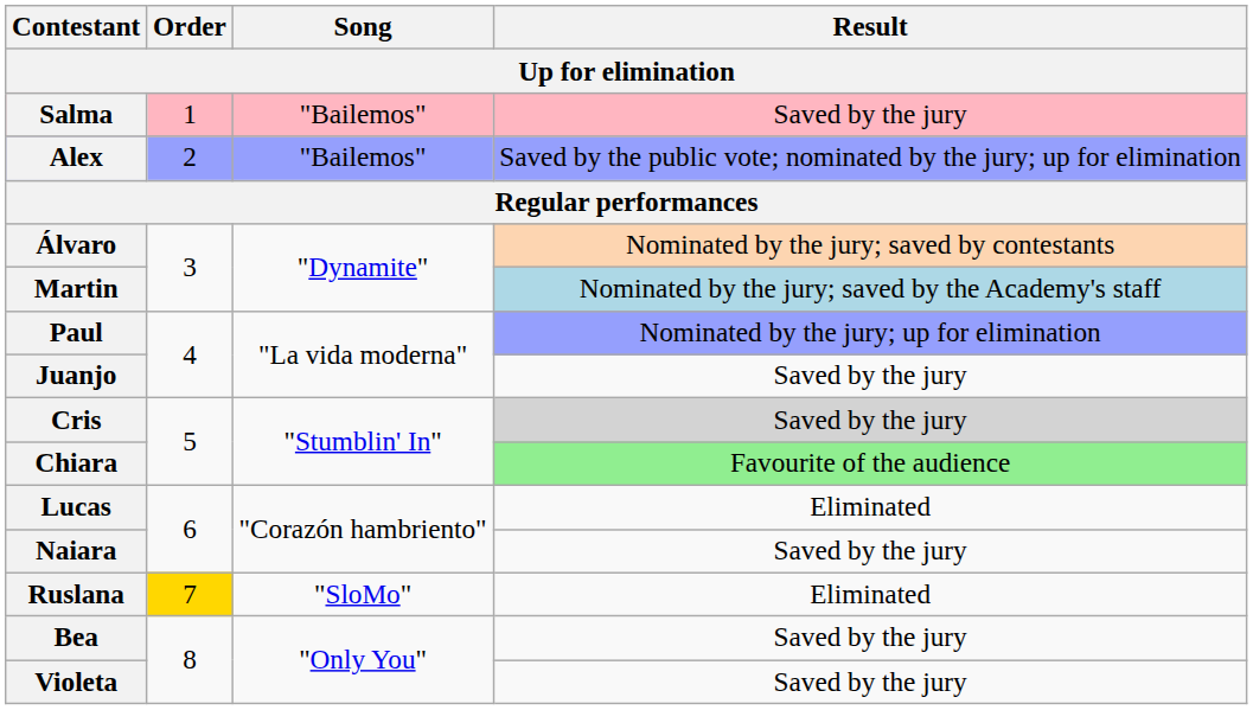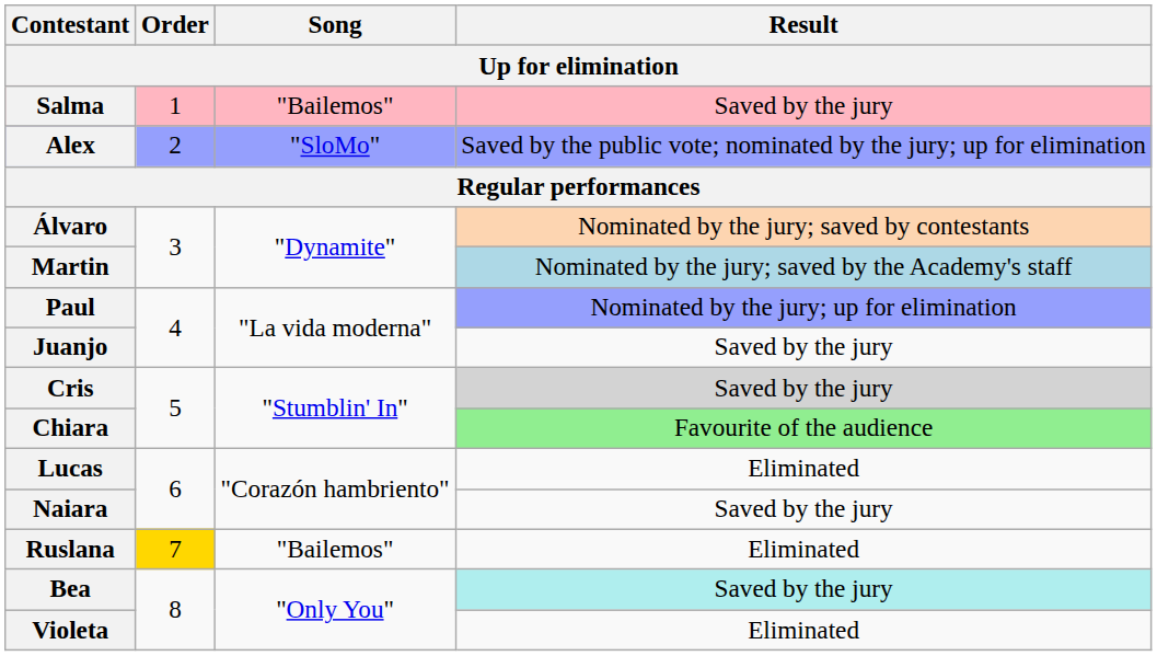 <table class="wikitable sortable plainrowheaders" style="text-align:center;">
 <tr>
 <th scope="col">Contestant</th>
 <th scope="col">Order</th>
 <th scope="col">Song</th>
 <th scope="col">Result</th>
 </tr>
 <tr>
 <th colspan="4">Up for elimination</th>
 </tr>
 <tr bgcolor=lightpink>
 <th scope="row">Salma</th>
 <td>1</td>
 <td>"Bailemos"</td>
 <td>Saved by the jury</td>
 </tr>
 <tr bgcolor=#959ffd>
 <th scope="row">Alex</th>
 <td>2</td>
-<td>"Bailemos"</td>
+<td>"<a href='#'>SloMo</a>"</td>
 <td>Saved by the public vote; nominated by the jury; up for elimination</td>
 </tr>
 <tr>
 <th colspan="4">Regular performances</th>
 </tr>
 <tr>
 <th scope="row">Álvaro</th>
 <td rowspan=2>3</td>
 <td rowspan=2>"<a href='#'>Dynamite</a>"</td>
 <td bgcolor=#fdd5b1>Nominated by the jury; saved by contestants</td>
 </tr>
 <tr>
 <th scope="row">Martin</th>
 <td bgcolor=lightblue>Nominated by the jury; saved by the Academy's staff</td>
 </tr>
 <tr>
 <th scope="row">Paul</th>
 <td rowspan=2>4</td>
 <td rowspan=2>"La vida moderna"</td>
 <td bgcolor=#959ffd>Nominated by the jury; up for elimination</td>
 </tr>
 <tr>
 <th scope="row">Juanjo</th>
 <td>Saved by the jury</td>
 </tr>
 <tr>
 <th scope="row">Cris</th>
 <td rowspan=2>5</td>
 <td rowspan=2>"<a href='#'>Stumblin' In</a>"</td>
 <td style="background: lightgrey;">Saved by the jury</td>
 </tr>
 <tr>
 <th scope="row">Chiara</th>
 <td bgcolor=lightgreen>Favourite of the audience</td>
 </tr>
 <tr>
 <th scope="row">Lucas</th>
 <td rowspan=2>6</td>
 <td rowspan=2>"Corazón hambriento"</td>
 <td>Eliminated</td>
 </tr>
 <tr>
 <th scope="row">Naiara</th>
 <td>Saved by the jury</td>
 </tr>
 <tr>
 <th scope="row">Ruslana</th>
 <td style="background: gold;">7</td>
-<td>"<a href='#'>SloMo</a>"</td>
+<td>"Bailemos"</td>
 <td>Eliminated</td>
 </tr>
 <tr>
 <th scope="row">Bea</th>
 <td rowspan=2>8</td>
 <td rowspan=2>"<a href='#'>Only You</a>"</td>
-<td>Saved by the jury</td>
+<td style="background: paleturquoise;">Saved by the jury</td>
 </tr>
 <tr>
 <th scope="row">Violeta</th>
-<td>Saved by the jury</td>
+<td>Eliminated</td>
 </tr>
 </table>
